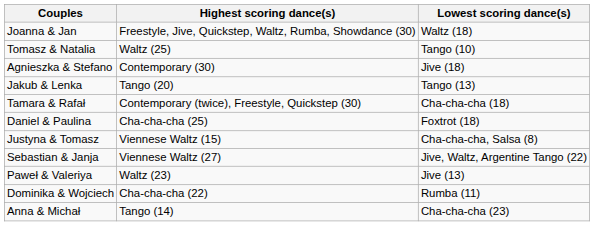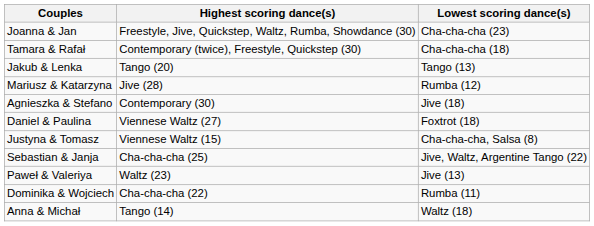 <table class="wikitable">
 <tr>
 <th>Couples</th>
 <th>Highest scoring dance(s)</th>
 <th>Lowest scoring dance(s)</th>
 </tr>
 <tr>
 <td>Joanna & Jan</td>
 <td>Freestyle, Jive, Quickstep, Waltz, Rumba, Showdance (30)</td>
-<td>Waltz (18)</td>
+<td>Cha-cha-cha (23)</td>
 </tr>
 <tr>
-<td>Tomasz & Natalia</td>
-<td>Waltz (25)</td>
-<td>Tango (10)</td>
+<td>Tamara & Rafał</td>
+<td>Contemporary (twice), Freestyle, Quickstep (30)</td>
+<td>Cha-cha-cha (18)</td>
+</tr>
+<tr>
+<td>Jakub & Lenka</td>
+<td>Tango (20)</td>
+<td>Tango (13)</td>
+</tr>
+<tr>
+<td>Mariusz & Katarzyna</td>
+<td>Jive (28)</td>
+<td>Rumba (12)</td>
 </tr>
 <tr>
 <td>Agnieszka & Stefano</td>
 <td>Contemporary (30)</td>
 <td>Jive (18)</td>
 </tr>
 <tr>
-<td>Jakub & Lenka</td>
-<td>Tango (20)</td>
-<td>Tango (13)</td>
-</tr>
-<tr>
-<td>Tamara & Rafał</td>
-<td>Contemporary (twice), Freestyle, Quickstep (30)</td>
-<td>Cha-cha-cha (18)</td>
-</tr>
-<tr>
 <td>Daniel & Paulina</td>
-<td>Cha-cha-cha (25)</td>
+<td>Viennese Waltz (27)</td>
 <td>Foxtrot (18)</td>
 </tr>
 <tr>
 <td>Justyna & Tomasz</td>
 <td>Viennese Waltz (15)</td>
 <td>Cha-cha-cha, Salsa (8)</td>
 </tr>
 <tr>
 <td>Sebastian & Janja</td>
-<td>Viennese Waltz (27)</td>
+<td>Cha-cha-cha (25)</td>
 <td>Jive, Waltz, Argentine Tango (22)</td>
 </tr>
 <tr>
 <td>Paweł & Valeriya</td>
 <td>Waltz (23)</td>
 <td>Jive (13)</td>
 </tr>
 <tr>
 <td>Dominika & Wojciech</td>
 <td>Cha-cha-cha (22)</td>
 <td>Rumba (11)</td>
 </tr>
 <tr>
 <td>Anna & Michał</td>
 <td>Tango (14)</td>
-<td>Cha-cha-cha (23)</td>
+<td>Waltz (18)</td>
 </tr>
 </table>
